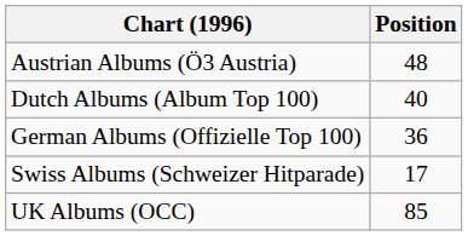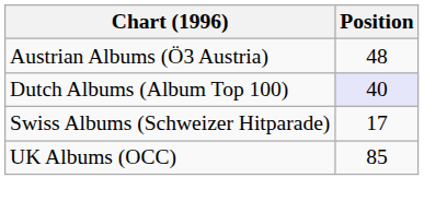 <table class="wikitable sortable">
 <tr>
 <th>Chart (1996)</th>
 <th>Position</th>
 </tr>
 <tr>
 <td>Austrian Albums (Ö3 Austria)</td>
 <td align="center">48</td>
 </tr>
 <tr>
 <td>Dutch Albums (Album Top 100)</td>
-<td align="center">40</td>
-</tr>
-<tr>
-<td>German Albums (Offizielle Top 100)</td>
-<td align="center">36</td>
+<td align="center" style="background: lavender;">40</td>
 </tr>
 <tr>
 <td>Swiss Albums (Schweizer Hitparade)</td>
 <td align="center">17</td>
 </tr>
 <tr>
 <td>UK Albums (OCC)</td>
 <td align="center">85</td>
 </tr>
 </table>
